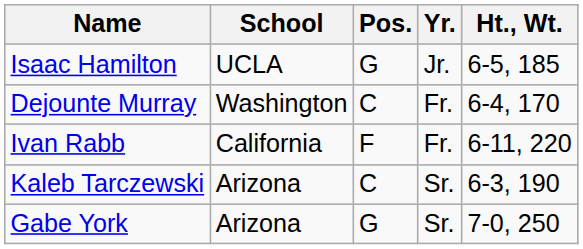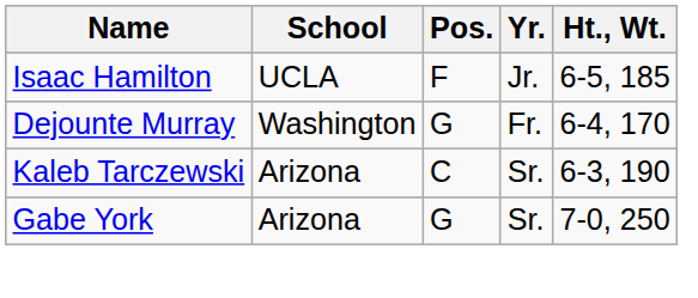 <table class="wikitable">
 <tr>
 <th>Name</th>
 <th>School</th>
 <th>Pos.</th>
 <th>Yr.</th>
 <th>Ht., Wt.</th>
 </tr>
 <tr>
 <td><a href='#'>Isaac Hamilton</a></td>
 <td>UCLA</td>
-<td>G</td>
+<td>F</td>
 <td>Jr.</td>
 <td>6-5, 185</td>
 </tr>
 <tr>
 <td><a href='#'>Dejounte Murray</a></td>
 <td>Washington</td>
-<td>C</td>
+<td>G</td>
 <td>Fr.</td>
 <td>6-4, 170</td>
-</tr>
-<tr>
-<td><a href='#'>Ivan Rabb</a></td>
-<td>California</td>
-<td>F</td>
-<td>Fr.</td>
-<td>6-11, 220</td>
 </tr>
 <tr>
 <td><a href='#'>Kaleb Tarczewski</a></td>
 <td>Arizona</td>
 <td>C</td>
 <td>Sr.</td>
 <td>6-3, 190</td>
 </tr>
 <tr>
 <td><a href='#'>Gabe York</a></td>
 <td>Arizona</td>
 <td>G</td>
 <td>Sr.</td>
 <td>7-0, 250</td>
 </tr>
 </table>
